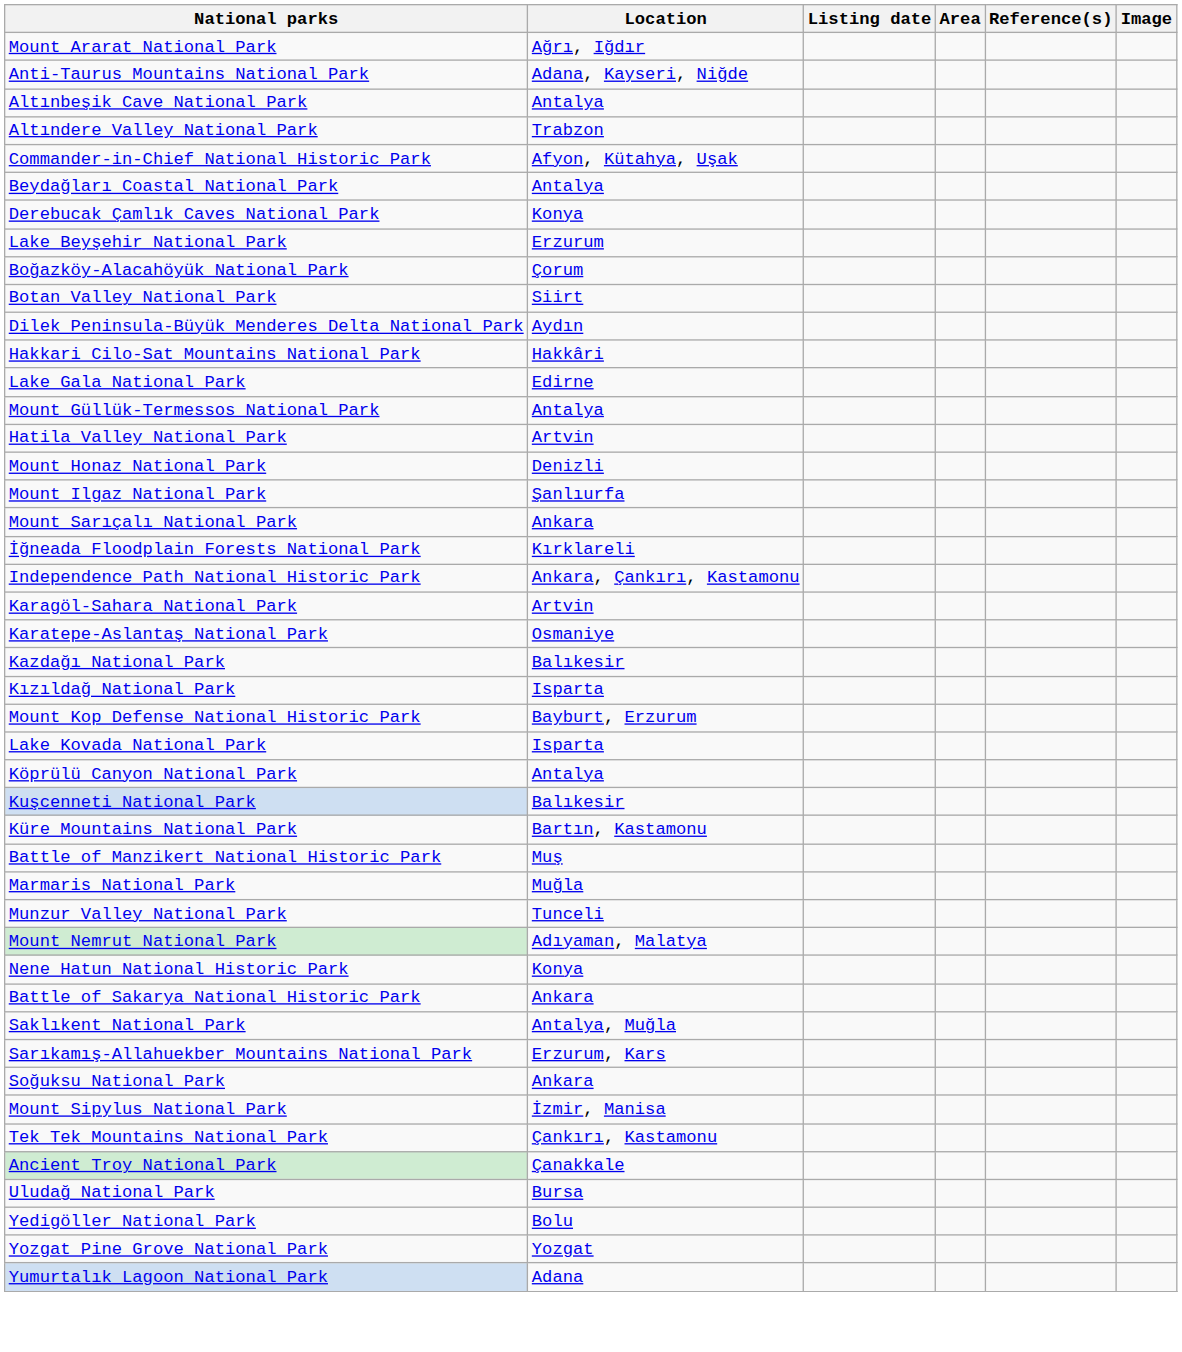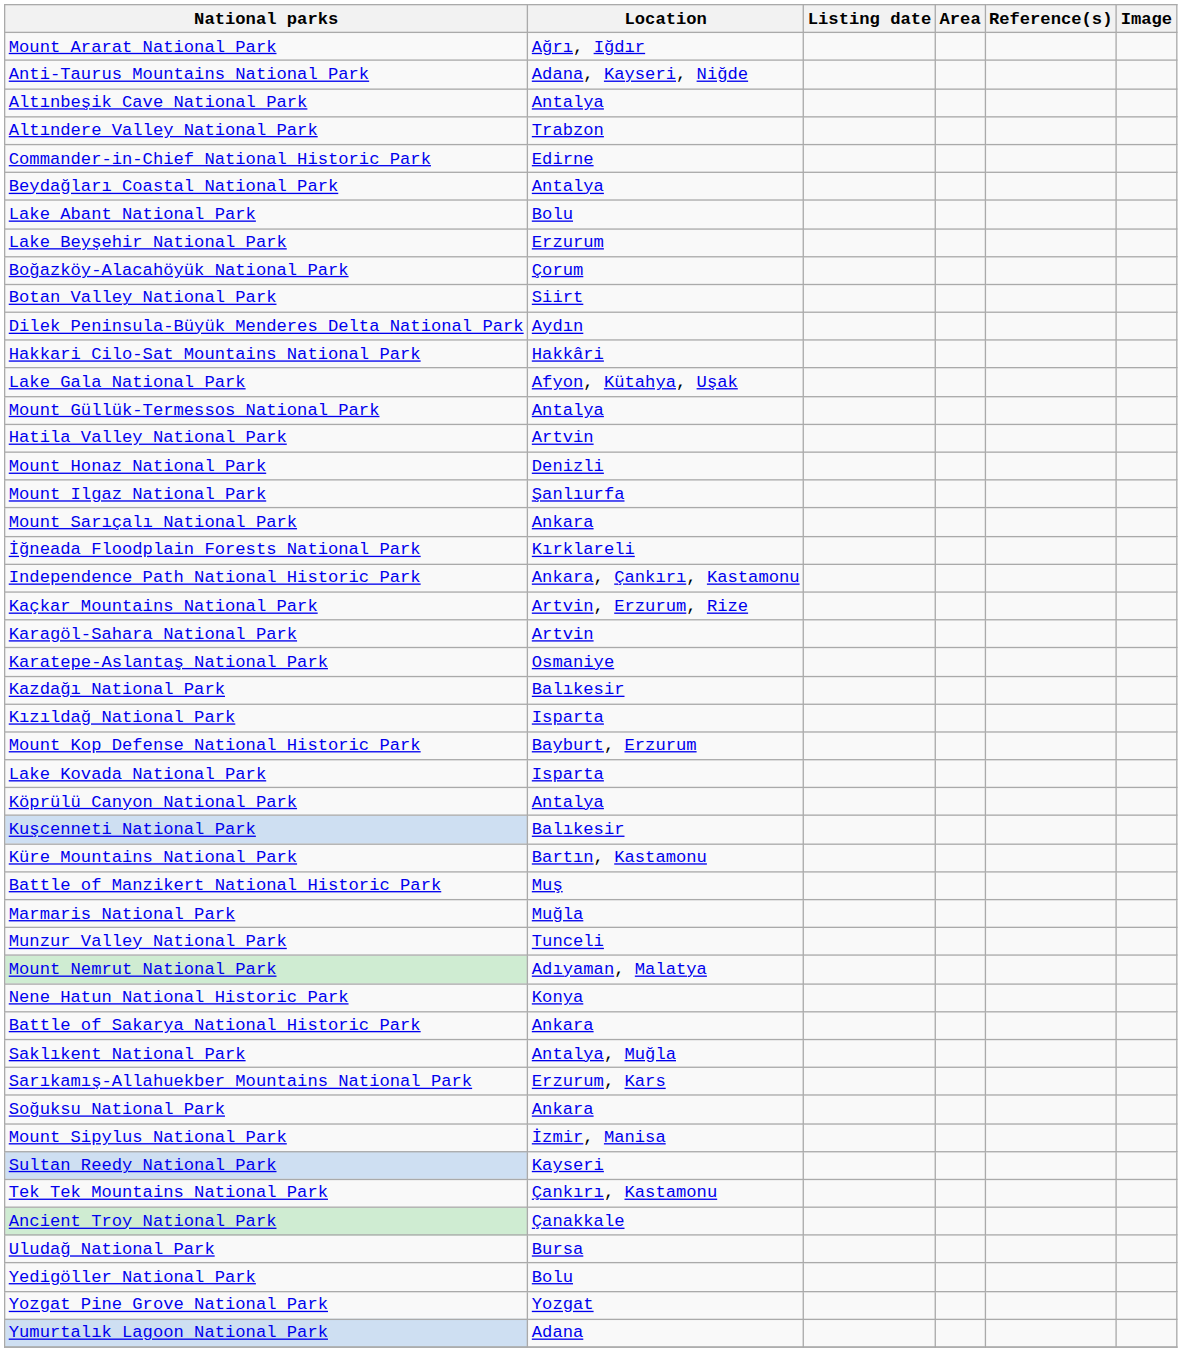 <table class="wikitable sortable">
 <tr>
 <th>National parks</th>
 <th>Location</th>
 <th>Listing date</th>
 <th>Area</th>
 <th class="unsortable">Reference(s)</th>
 <th class="unsortable">Image</th>
 </tr>
 <tr>
 <td><a href='#'>Mount Ararat National Park</a></td>
 <td><a href='#'>Ağrı</a>, <a href='#'>Iğdır</a></td>
 <td></td>
 <td></td>
 <td align="center"></td>
 <td role="presentation"></td>
 </tr>
 <tr>
 <td><a href='#'>Anti-Taurus Mountains National Park</a></td>
 <td><a href='#'>Adana</a>, <a href='#'>Kayseri</a>, <a href='#'>Niğde</a></td>
 <td></td>
 <td></td>
 <td align="center"></td>
 <td role="presentation"></td>
 </tr>
 <tr>
 <td><a href='#'>Altınbeşik Cave National Park</a></td>
 <td><a href='#'>Antalya</a></td>
 <td></td>
 <td></td>
 <td align="center"></td>
 <td role="presentation"></td>
 </tr>
 <tr>
 <td><a href='#'>Altındere Valley National Park</a></td>
 <td><a href='#'>Trabzon</a></td>
 <td></td>
 <td></td>
 <td align="center"></td>
 <td role="presentation"></td>
 </tr>
 <tr>
 <td><a href='#'>Commander-in-Chief National Historic Park</a></td>
-<td><a href='#'>Afyon</a>, <a href='#'>Kütahya</a>, <a href='#'>Uşak</a></td>
+<td><a href='#'>Edirne</a></td>
 <td></td>
 <td></td>
 <td align="center"></td>
 <td role="presentation"></td>
 </tr>
 <tr>
 <td><a href='#'>Beydağları Coastal National Park</a></td>
 <td><a href='#'>Antalya</a></td>
 <td></td>
 <td></td>
 <td align="center"></td>
 <td role="presentation"></td>
 </tr>
 <tr>
-<td><a href='#'>Derebucak Çamlık Caves National Park</a></td>
-<td><a href='#'>Konya</a></td>
+<td><a href='#'>Lake Abant National Park</a></td>
+<td><a href='#'>Bolu</a></td>
 <td></td>
 <td></td>
 <td align="center"></td>
 <td></td>
 </tr>
 <tr>
 <td><a href='#'>Lake Beyşehir National Park</a></td>
 <td><a href='#'>Erzurum</a></td>
 <td></td>
 <td></td>
 <td align="center"></td>
 <td role="presentation"></td>
 </tr>
 <tr>
 <td><a href='#'>Boğazköy-Alacahöyük National Park</a></td>
 <td><a href='#'>Çorum</a></td>
 <td></td>
 <td></td>
 <td align="center"></td>
 <td role="presentation"></td>
 </tr>
 <tr>
 <td><a href='#'>Botan Valley National Park</a></td>
 <td><a href='#'>Siirt</a></td>
 <td></td>
 <td></td>
 <td align="center"></td>
 <td role="presentation"></td>
 </tr>
 <tr>
 <td><a href='#'>Dilek Peninsula-Büyük Menderes Delta National Park</a></td>
 <td><a href='#'>Aydın</a></td>
 <td></td>
 <td></td>
 <td align="center"></td>
 <td role="presentation"></td>
 </tr>
 <tr>
 <td><a href='#'>Hakkari Cilo-Sat Mountains National Park</a></td>
 <td><a href='#'>Hakkâri</a></td>
 <td></td>
 <td></td>
 <td align="center"></td>
 <td role="presentation"></td>
 </tr>
 <tr>
 <td><a href='#'>Lake Gala National Park</a></td>
-<td><a href='#'>Edirne</a></td>
+<td><a href='#'>Afyon</a>, <a href='#'>Kütahya</a>, <a href='#'>Uşak</a></td>
 <td></td>
 <td></td>
 <td align="center"></td>
 <td role="presentation"></td>
 </tr>
 <tr>
 <td><a href='#'>Mount Güllük-Termessos National Park</a></td>
 <td><a href='#'>Antalya</a></td>
 <td></td>
 <td></td>
 <td align="center"></td>
 <td role="presentation"></td>
 </tr>
 <tr>
 <td><a href='#'>Hatila Valley National Park</a></td>
 <td><a href='#'>Artvin</a></td>
 <td></td>
 <td></td>
 <td align="center"></td>
 <td role="presentation"></td>
 </tr>
 <tr>
 <td><a href='#'>Mount Honaz National Park</a></td>
 <td><a href='#'>Denizli</a></td>
 <td></td>
 <td></td>
 <td align="center"></td>
 <td role="presentation"></td>
 </tr>
 <tr>
 <td><a href='#'>Mount Ilgaz National Park</a></td>
 <td><a href='#'>Şanlıurfa</a></td>
 <td></td>
 <td></td>
 <td align="center"></td>
 <td role="presentation"></td>
 </tr>
 <tr>
 <td><a href='#'>Mount Sarıçalı National Park</a></td>
 <td><a href='#'>Ankara</a></td>
 <td></td>
 <td></td>
 <td align="center"></td>
 <td></td>
 </tr>
 <tr>
 <td><a href='#'>İğneada Floodplain Forests National Park</a></td>
 <td><a href='#'>Kırklareli</a></td>
 <td></td>
 <td></td>
 <td align="center"></td>
 <td role="presentation"></td>
 </tr>
 <tr>
 <td><a href='#'>Independence Path National Historic Park</a></td>
 <td><a href='#'>Ankara</a>, <a href='#'>Çankırı</a>, <a href='#'>Kastamonu</a></td>
 <td></td>
 <td></td>
 <td align="center"></td>
 <td></td>
+</tr>
+<tr>
+<td><a href='#'>Kaçkar Mountains National Park</a></td>
+<td><a href='#'>Artvin</a>, <a href='#'>Erzurum</a>, <a href='#'>Rize</a></td>
+<td></td>
+<td></td>
+<td align="center"></td>
+<td role="presentation"></td>
 </tr>
 <tr>
 <td><a href='#'>Karagöl-Sahara National Park</a></td>
 <td><a href='#'>Artvin</a></td>
 <td></td>
 <td></td>
 <td align="center"></td>
 <td role="presentation"></td>
 </tr>
 <tr>
 <td><a href='#'>Karatepe-Aslantaş National Park</a></td>
 <td><a href='#'>Osmaniye</a></td>
 <td></td>
 <td></td>
 <td align="center"></td>
 <td role="presentation"></td>
 </tr>
 <tr>
 <td><a href='#'>Kazdağı National Park</a></td>
 <td><a href='#'>Balıkesir</a></td>
 <td></td>
 <td></td>
 <td align="center"></td>
 <td role="presentation"></td>
 </tr>
 <tr>
 <td><a href='#'>Kızıldağ National Park</a></td>
 <td><a href='#'>Isparta</a></td>
 <td></td>
 <td></td>
 <td align="center"></td>
 <td role="presentation"></td>
 </tr>
 <tr>
 <td><a href='#'>Mount Kop Defense National Historic Park</a></td>
 <td><a href='#'>Bayburt</a>, <a href='#'>Erzurum</a></td>
 <td></td>
 <td></td>
 <td align="center"></td>
 <td role="presentation"></td>
 </tr>
 <tr>
 <td><a href='#'>Lake Kovada National Park</a></td>
 <td><a href='#'>Isparta</a></td>
 <td></td>
 <td></td>
 <td align="center"></td>
 <td role="presentation"></td>
 </tr>
 <tr>
 <td><a href='#'>Köprülü Canyon National Park</a></td>
 <td><a href='#'>Antalya</a></td>
 <td></td>
 <td></td>
 <td align="center"></td>
 <td role="presentation"></td>
 </tr>
 <tr>
 <td bgcolor="#CEDFF2"><a href='#'>Kuşcenneti National Park</a></td>
 <td><a href='#'>Balıkesir</a></td>
 <td></td>
 <td></td>
 <td align="center"></td>
 <td role="presentation"></td>
 </tr>
 <tr>
 <td><a href='#'>Küre Mountains National Park</a></td>
 <td><a href='#'>Bartın</a>, <a href='#'>Kastamonu</a></td>
 <td></td>
 <td></td>
 <td align="center"></td>
 <td role="presentation"></td>
 </tr>
 <tr>
 <td><a href='#'>Battle of Manzikert National Historic Park</a></td>
 <td><a href='#'>Muş</a></td>
 <td></td>
 <td></td>
 <td align="center"></td>
 <td></td>
 </tr>
 <tr>
 <td><a href='#'>Marmaris National Park</a></td>
 <td><a href='#'>Muğla</a></td>
 <td></td>
 <td></td>
 <td align="center"></td>
 <td role="presentation"></td>
 </tr>
 <tr>
 <td><a href='#'>Munzur Valley National Park</a></td>
 <td><a href='#'>Tunceli</a></td>
 <td></td>
 <td></td>
 <td align="center"></td>
 <td role="presentation"></td>
 </tr>
 <tr>
 <td bgcolor="#CFECD2"><a href='#'>Mount Nemrut National Park</a></td>
 <td><a href='#'>Adıyaman</a>, <a href='#'>Malatya</a></td>
 <td></td>
 <td></td>
 <td align="center"></td>
 <td role="presentation"></td>
 </tr>
 <tr>
 <td><a href='#'>Nene Hatun National Historic Park</a></td>
 <td><a href='#'>Konya</a></td>
 <td></td>
 <td></td>
 <td align="center"></td>
 <td></td>
 </tr>
 <tr>
 <td><a href='#'>Battle of Sakarya National Historic Park</a></td>
 <td><a href='#'>Ankara</a></td>
 <td></td>
 <td></td>
 <td align="center"></td>
 <td role="presentation"></td>
 </tr>
 <tr>
 <td><a href='#'>Saklıkent National Park</a></td>
 <td><a href='#'>Antalya</a>, <a href='#'>Muğla</a></td>
 <td></td>
 <td></td>
 <td align="center"></td>
 <td role="presentation"></td>
 </tr>
 <tr>
 <td><a href='#'>Sarıkamış-Allahuekber Mountains National Park</a></td>
 <td><a href='#'>Erzurum</a>, <a href='#'>Kars</a></td>
 <td></td>
 <td></td>
 <td align="center"></td>
 <td role="presentation"></td>
 </tr>
 <tr>
 <td><a href='#'>Soğuksu National Park</a></td>
 <td><a href='#'>Ankara</a></td>
 <td></td>
 <td></td>
 <td align="center"></td>
 <td role="presentation"></td>
 </tr>
 <tr>
 <td><a href='#'>Mount Sipylus National Park</a></td>
 <td><a href='#'>İzmir</a>, <a href='#'>Manisa</a></td>
 <td></td>
 <td></td>
 <td align="center"></td>
 <td role="presentation"></td>
 </tr>
 <tr>
+<td bgcolor="#CEDFF2"><a href='#'>Sultan Reedy National Park</a></td>
+<td><a href='#'>Kayseri</a></td>
+<td></td>
+<td></td>
+<td align="center"></td>
+<td role="presentation"></td>
+</tr>
+<tr>
 <td><a href='#'>Tek Tek Mountains National Park</a></td>
 <td><a href='#'>Çankırı</a>, <a href='#'>Kastamonu</a></td>
 <td></td>
 <td></td>
 <td align="center"></td>
 <td role="presentation"></td>
 </tr>
 <tr>
 <td bgcolor="#CFECD2"><a href='#'>Ancient Troy National Park</a></td>
 <td><a href='#'>Çanakkale</a></td>
 <td></td>
 <td></td>
 <td align="center"></td>
 <td role="presentation"></td>
 </tr>
 <tr>
 <td><a href='#'>Uludağ National Park</a></td>
 <td><a href='#'>Bursa</a></td>
 <td></td>
 <td></td>
 <td align="center"></td>
 <td role="presentation"></td>
 </tr>
 <tr>
 <td><a href='#'>Yedigöller National Park</a></td>
 <td><a href='#'>Bolu</a></td>
 <td></td>
 <td></td>
 <td align="center"></td>
 <td role="presentation"></td>
 </tr>
 <tr>
 <td><a href='#'>Yozgat Pine Grove National Park</a></td>
 <td><a href='#'>Yozgat</a></td>
 <td></td>
 <td></td>
 <td align="center"></td>
 <td></td>
 </tr>
 <tr>
 <td bgcolor="#CEDFF2"><a href='#'>Yumurtalık Lagoon National Park</a></td>
 <td><a href='#'>Adana</a></td>
 <td></td>
 <td></td>
 <td align="center"></td>
 <td role="presentation"></td>
 </tr>
 <tr>
 </tr>
 </table>
